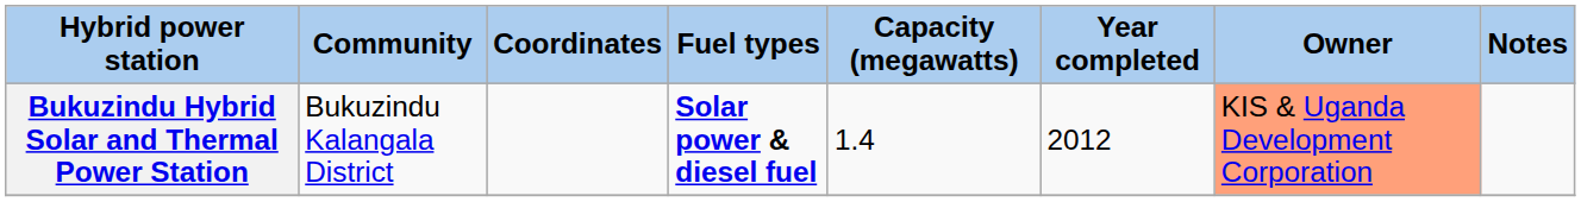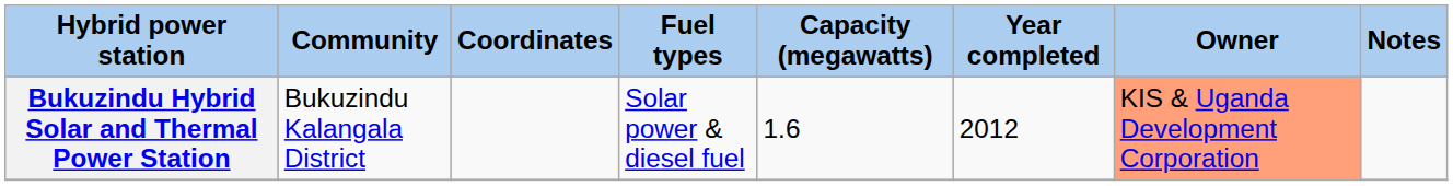 <table class="wikitable sortable">
 <tr>
 <th style="background-color:#ABCDEF;">Hybrid power station</th>
 <th style="background-color:#ABCDEF;">Community</th>
 <th style="background-color:#ABCDEF;">Coordinates</th>
 <th style="background-color:#ABCDEF;">Fuel types</th>
 <th data-sort-type="number" style="background-color:#ABCDEF;">Capacity (megawatts)</th>
 <th style="background-color:#ABCDEF;">Year completed</th>
 <th style="background-color:#ABCDEF;">Owner</th>
 <th style="background-color:#ABCDEF;">Notes</th>
 </tr>
 <tr>
 <th><a href='#'>Bukuzindu Hybrid Solar and Thermal Power Station</a></th>
 <td>Bukuzindu<br> <a href='#'>Kalangala District</a></td>
 <td></td>
-<td><strong><a href='#'>Solar power</a> & <a href='#'>diesel fuel</a></strong></td>
-<td>1.4</td>
+<td><a href='#'>Solar power</a> & <a href='#'>diesel fuel</a></td>
+<td>1.6</td>
 <td>2012</td>
 <td style="background: lightsalmon;">KIS & <a href='#'>Uganda Development Corporation</a></td>
 <td></td>
 </tr>
 <tr>
 </tr>
 </table>
